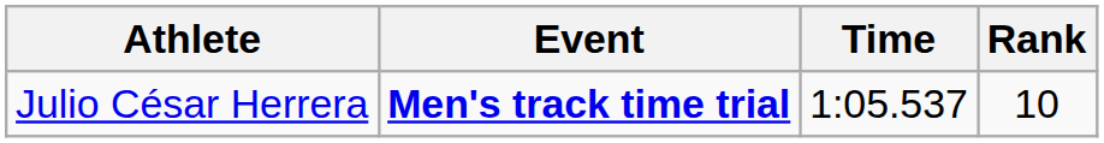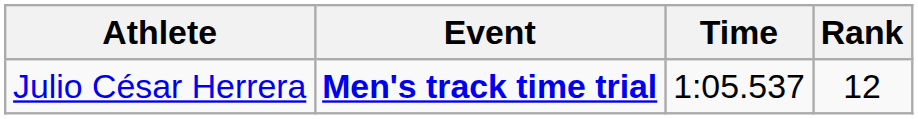 <table class=wikitable style="font-size:90%">
 <tr>
 <th>Athlete</th>
 <th>Event</th>
 <th>Time</th>
 <th>Rank</th>
 </tr>
 <tr align=center>
 <td align=left><a href='#'>Julio César Herrera</a></td>
 <td align=left><strong><a href='#'>Men's track time trial</a></strong></td>
 <td>1:05.537</td>
-<td>10</td>
+<td>12</td>
 </tr>
 </table>
